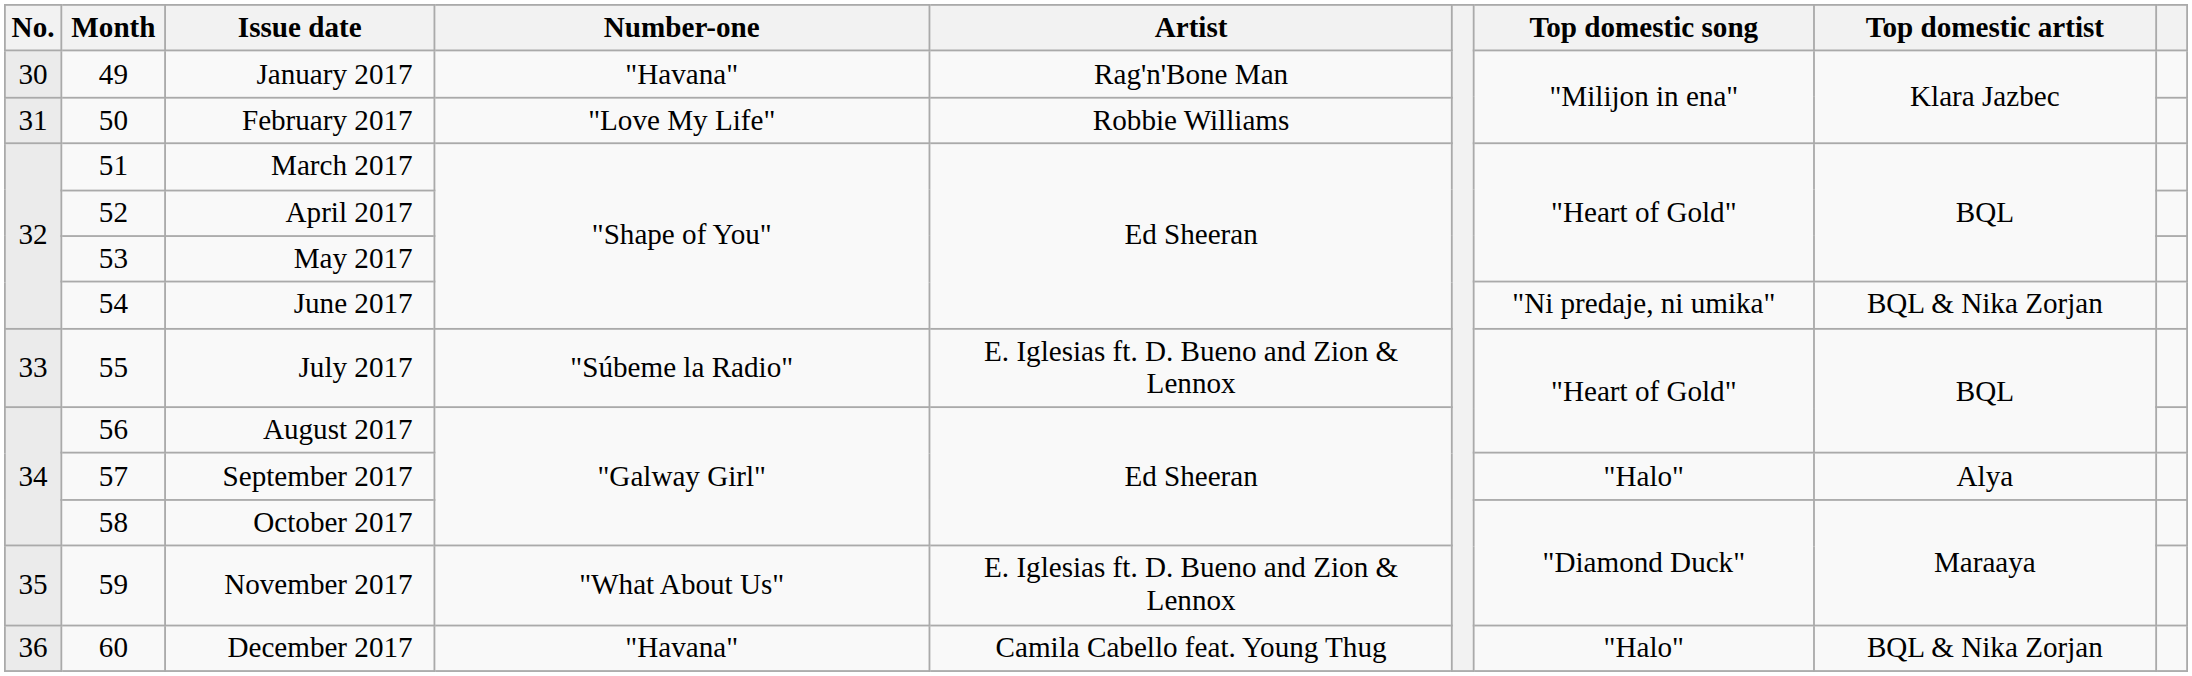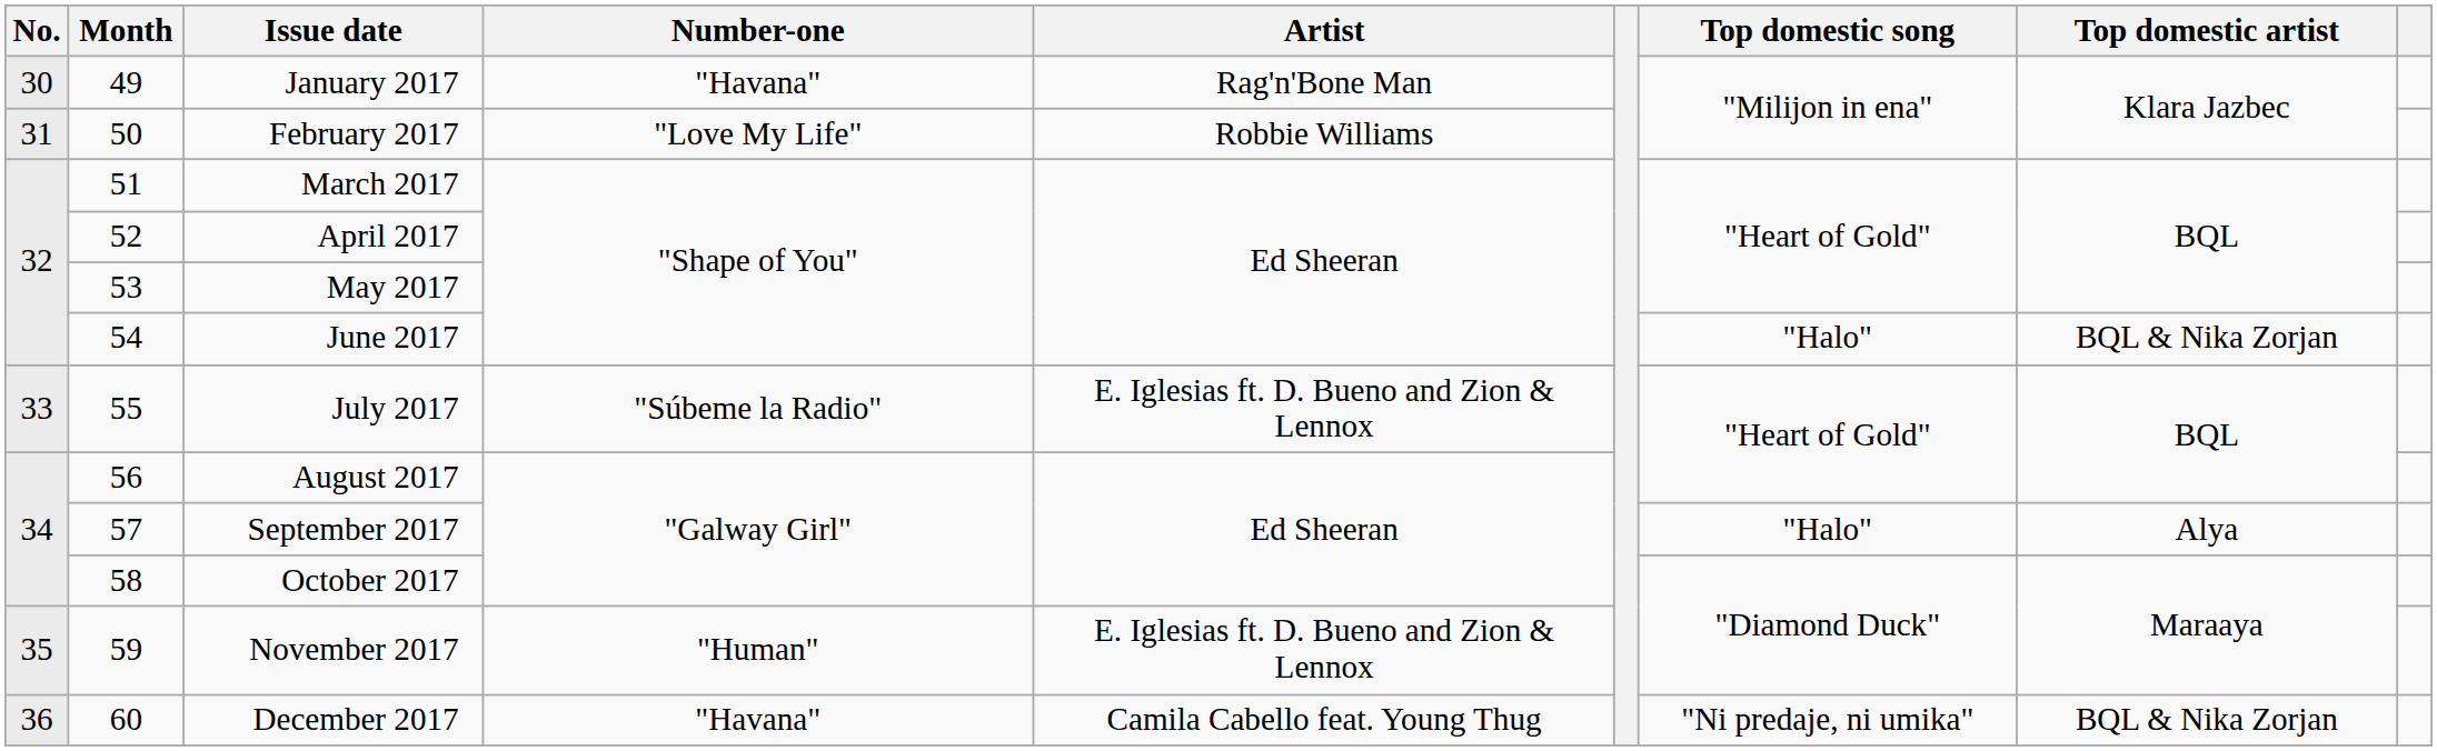 <table class="wikitable plainrowheaders" border-collapse:collapse;" text-align:center;">
 <tr>
 <th width=20>No.</th>
 <th width=50>Month</th>
 <th width=140>Issue date</th>
 <th width=265>Number-one</th>
 <th width=280>Artist</th>
 <th rowspan=13> </th>
 <th width=180>Top domestic song</th>
 <th width=180>Top domestic artist</th>
 <th width=10></th>
 </tr>
 <tr align=center>
 <td bgcolor=#EBEBEB align=center>30</td>
 <td align=center>49</td>
 <td align=right>January 2017  </td>
 <td>"Havana"</td>
 <td>Rag'n'Bone Man</td>
 <td rowspan=2>"Milijon in ena"</td>
 <td rowspan=2>Klara Jazbec</td>
 <td></td>
 </tr>
 <tr align=center>
 <td bgcolor=#EBEBEB align=center>31</td>
 <td align=center>50</td>
 <td align=right>February 2017  </td>
 <td>"Love My Life"</td>
 <td>Robbie Williams</td>
 <td></td>
 </tr>
 <tr align=center>
 <td bgcolor=#EBEBEB align=center rowspan=4>32</td>
 <td align=center>51</td>
 <td align=right>March 2017  </td>
 <td rowspan=4>"Shape of You"</td>
 <td rowspan=4>Ed Sheeran</td>
 <td rowspan=3>"Heart of Gold"</td>
 <td rowspan=3>BQL</td>
 <td></td>
 </tr>
 <tr align=center>
 <td align=center>52</td>
 <td align=right>April 2017  </td>
 <td></td>
 </tr>
 <tr align=center>
 <td align=center>53</td>
 <td align=right>May 2017  </td>
 <td></td>
 </tr>
 <tr align=center>
 <td align=center>54</td>
 <td align=right>June 2017  </td>
-<td>"Ni predaje, ni umika"</td>
+<td>"Halo"</td>
 <td>BQL & Nika Zorjan</td>
 <td></td>
 </tr>
 <tr align=center>
 <td bgcolor=#EBEBEB align=center>33</td>
 <td align=center>55</td>
 <td align=right>July 2017  </td>
 <td>"Súbeme la Radio"</td>
 <td>E. Iglesias ft. D. Bueno and Zion & Lennox</td>
 <td rowspan=2>"Heart of Gold"</td>
 <td rowspan=2>BQL</td>
 <td></td>
 </tr>
 <tr align=center>
 <td bgcolor=#EBEBEB align=center rowspan=3>34</td>
 <td align=center>56</td>
 <td align=right>August 2017  </td>
 <td rowspan=3>"Galway Girl"</td>
 <td rowspan=3>Ed Sheeran</td>
 <td></td>
 </tr>
 <tr align=center>
 <td align=center>57</td>
 <td align=right>September 2017  </td>
 <td>"Halo"</td>
 <td>Alya</td>
 <td></td>
 </tr>
 <tr align=center>
 <td align=center>58</td>
 <td align=right>October 2017  </td>
 <td rowspan=2>"Diamond Duck"</td>
 <td rowspan=2>Maraaya</td>
 <td></td>
 </tr>
 <tr align=center>
 <td bgcolor=#EBEBEB align=center>35</td>
 <td align=center>59</td>
 <td align=right>November 2017  </td>
-<td>"What About Us"</td>
+<td>"Human"</td>
 <td>E. Iglesias ft. D. Bueno and Zion & Lennox</td>
 <td></td>
 </tr>
 <tr align=center>
 <td bgcolor=#EBEBEB align=center>36</td>
 <td align=center>60</td>
 <td align=right>December 2017  </td>
 <td>"Havana"</td>
 <td>Camila Cabello feat. Young Thug</td>
-<td>"Halo"</td>
+<td>"Ni predaje, ni umika"</td>
 <td>BQL & Nika Zorjan</td>
 <td></td>
 </tr>
 </table>
